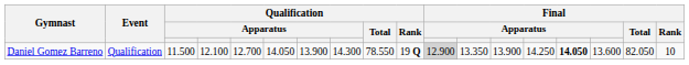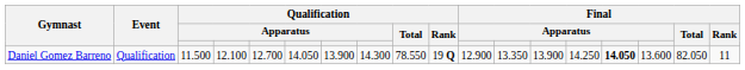 <table class="wikitable" style="font-size:90%">
 <tr>
 <th rowspan=3>Gymnast</th>
 <th rowspan=3>Event</th>
 <th colspan=8>Qualification</th>
 <th colspan=8>Final</th>
 </tr>
 <tr style="font-size:95%">
 <th colspan=6>Apparatus</th>
 <th rowspan=2>Total</th>
 <th rowspan=2>Rank</th>
 <th colspan=6>Apparatus</th>
 <th rowspan=2>Total</th>
 <th rowspan=2>Rank</th>
 </tr>
 <tr style="font-size:95%">
 <th></th>
 <th></th>
 <th></th>
 <th></th>
 <th></th>
 <th></th>
 <th></th>
 <th></th>
 <th></th>
 <th></th>
 <th></th>
 <th></th>
 </tr>
 <tr align=center>
 <td align=left><a href='#'>Daniel Gomez Barreno</a></td>
 <td style="text-align:left;"><a href='#'>Qualification</a></td>
 <td>11.500</td>
 <td>12.100</td>
 <td>12.700</td>
 <td>14.050</td>
 <td>13.900</td>
 <td>14.300</td>
 <td>78.550</td>
 <td>19 <strong>Q</strong></td>
-<td style="background: lightgrey;">12.900</td>
+<td>12.900</td>
 <td>13.350</td>
 <td>13.900</td>
 <td>14.250</td>
 <td><strong>14.050</strong></td>
 <td>13.600</td>
 <td>82.050</td>
-<td>10</td>
+<td>11</td>
 </tr>
 </table>
